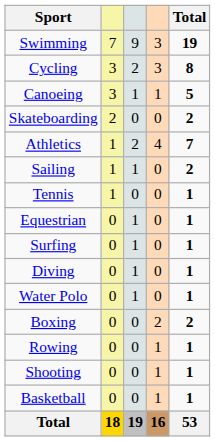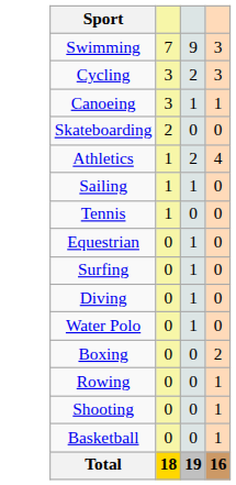 <table class=wikitable style=font-size:85%;float:right;text-align:center>
 <tr>
 <th>Sport</th>
 <td bgcolor=F7F6A8></td>
 <td bgcolor=DCE5E5></td>
 <td bgcolor=FFDAB9></td>
-<th>Total</th>
 </tr>
 <tr>
 <td><a href='#'>Swimming</a></td>
 <td bgcolor=F7F6A8>7</td>
 <td bgcolor=DCE5E5>9</td>
 <td bgcolor=FFDAB9>3</td>
-<td><strong>19</strong></td>
 </tr>
 <tr>
 <td><a href='#'>Cycling</a></td>
 <td bgcolor=F7F6A8>3</td>
 <td bgcolor=DCE5E5>2</td>
 <td bgcolor=FFDAB9>3</td>
-<td><strong>8</strong></td>
 </tr>
 <tr>
 <td><a href='#'>Canoeing</a></td>
 <td bgcolor=F7F6A8>3</td>
 <td bgcolor=DCE5E5>1</td>
 <td bgcolor=FFDAB9>1</td>
-<td><strong>5</strong></td>
 </tr>
 <tr>
 <td><a href='#'>Skateboarding</a></td>
 <td bgcolor=F7F6A8>2</td>
 <td bgcolor=DCE5E5>0</td>
 <td bgcolor=FFDAB9>0</td>
-<td><strong>2</strong></td>
 </tr>
 <tr>
 <td><a href='#'>Athletics</a></td>
 <td bgcolor=F7F6A8>1</td>
 <td bgcolor=DCE5E5>2</td>
 <td bgcolor=FFDAB9>4</td>
-<td><strong>7</strong></td>
 </tr>
 <tr>
 <td><a href='#'>Sailing</a></td>
 <td bgcolor=F7F6A8>1</td>
 <td bgcolor=DCE5E5>1</td>
 <td bgcolor=FFDAB9>0</td>
-<td><strong>2</strong></td>
 </tr>
 <tr>
 <td><a href='#'>Tennis</a></td>
 <td bgcolor=F7F6A8>1</td>
 <td bgcolor=DCE5E5>0</td>
 <td bgcolor=FFDAB9>0</td>
-<td><strong>1</strong></td>
 </tr>
 <tr>
 <td><a href='#'>Equestrian</a></td>
 <td bgcolor=F7F6A8>0</td>
 <td bgcolor=DCE5E5>1</td>
 <td bgcolor=FFDAB9>0</td>
-<td><strong>1</strong></td>
 </tr>
 <tr>
 <td><a href='#'>Surfing</a></td>
 <td bgcolor=F7F6A8>0</td>
 <td bgcolor=DCE5E5>1</td>
 <td bgcolor=FFDAB9>0</td>
-<td><strong>1</strong></td>
 </tr>
 <tr>
 <td><a href='#'>Diving</a></td>
 <td bgcolor=F7F6A8>0</td>
 <td bgcolor=DCE5E5>1</td>
 <td bgcolor=FFDAB9>0</td>
-<td><strong>1</strong></td>
 </tr>
 <tr>
 <td><a href='#'>Water Polo</a></td>
 <td bgcolor=F7F6A8>0</td>
 <td bgcolor=DCE5E5>1</td>
 <td bgcolor=FFDAB9>0</td>
-<td><strong>1</strong></td>
 </tr>
 <tr>
 <td><a href='#'>Boxing</a></td>
 <td bgcolor=F7F6A8>0</td>
 <td bgcolor=DCE5E5>0</td>
 <td bgcolor=FFDAB9>2</td>
-<td><strong>2</strong></td>
 </tr>
 <tr>
 <td><a href='#'>Rowing</a></td>
 <td bgcolor=F7F6A8>0</td>
 <td bgcolor=DCE5E5>0</td>
 <td bgcolor=FFDAB9>1</td>
-<td><strong>1</strong></td>
 </tr>
 <tr>
 <td><a href='#'>Shooting</a></td>
 <td bgcolor=F7F6A8>0</td>
 <td bgcolor=DCE5E5>0</td>
 <td bgcolor=FFDAB9>1</td>
-<td><strong>1</strong></td>
 </tr>
 <tr>
 <td><a href='#'>Basketball</a></td>
 <td bgcolor=F7F6A8>0</td>
 <td bgcolor=DCE5E5>0</td>
 <td bgcolor=FFDAB9>1</td>
-<td><strong>1</strong></td>
 </tr>
 <tr>
 <th>Total</th>
 <th style=background:gold>18</th>
 <th style=background:silver>19</th>
 <th style=background:#c96>16</th>
-<th>53</th>
 </tr>
 </table>
